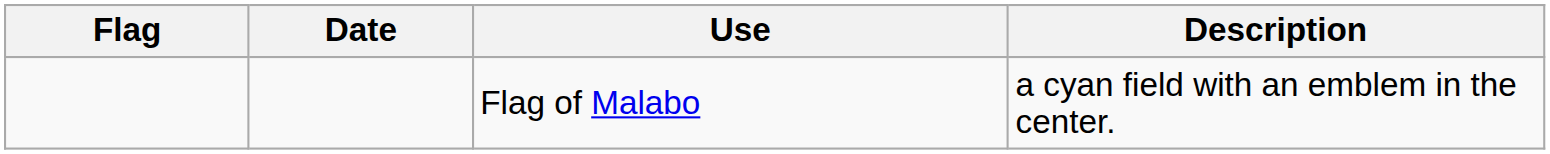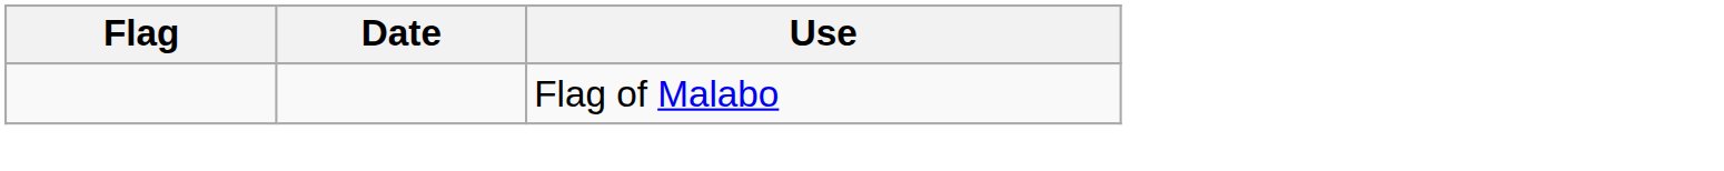 <table class="wikitable">
 <tr>
 <th style="width:110px;">Flag</th>
 <th style="width:100px;">Date</th>
 <th style="width:250px;">Use</th>
-<th style="width:250px;">Description</th>
 </tr>
 <tr>
 <td></td>
 <td></td>
 <td>Flag of <a href='#'>Malabo</a></td>
-<td>a cyan field with an emblem in the center.</td>
 </tr>
 </table>
